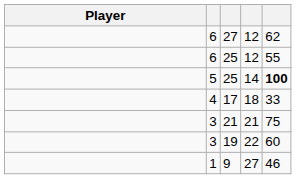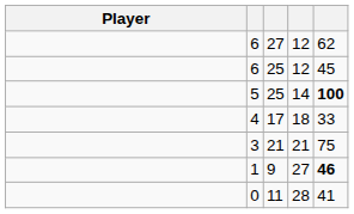 <table class="wikitable" style=font-size:90%>
 <tr>
 <th>Player</th>
 <th></th>
 <th></th>
 <th></th>
 <th></th>
 </tr>
 <tr>
 <td width="210"><strong></strong></td>
 <td>6</td>
 <td>27</td>
 <td>12</td>
 <td>62</td>
 </tr>
 <tr>
 <td><strong></strong></td>
 <td>6</td>
 <td>25</td>
 <td>12</td>
-<td>55</td>
+<td>45</td>
 </tr>
 <tr>
 <td><strong></strong></td>
 <td>5</td>
 <td>25</td>
 <td>14</td>
 <td><strong>100</strong></td>
 </tr>
 <tr>
 <td></td>
 <td>4</td>
 <td>17</td>
 <td>18</td>
 <td>33</td>
 </tr>
 <tr>
 <td></td>
 <td>3</td>
 <td>21</td>
 <td>21</td>
 <td>75</td>
 </tr>
 <tr>
 <td></td>
-<td>3</td>
-<td>19</td>
-<td>22</td>
-<td>60</td>
+<td>1</td>
+<td>9</td>
+<td>27</td>
+<td><strong>46</strong></td>
 </tr>
 <tr>
 <td></td>
-<td>1</td>
-<td>9</td>
-<td>27</td>
-<td>46</td>
+<td>0</td>
+<td>11</td>
+<td>28</td>
+<td>41</td>
 </tr>
 </table>
